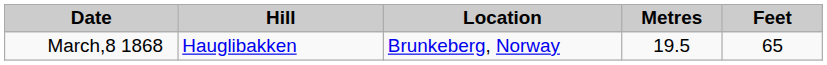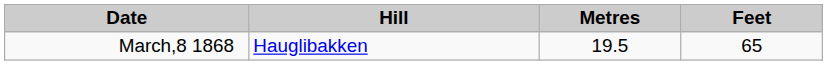 <table class="wikitable sortable" style="text-align:left; line-height:16px; width:35%;">
 <tr>
 <th style="background-color: #ccc;" width="100">Date</th>
 <th style="background-color: #ccc;" width="120">Hill</th>
-<th style="background-color: #ccc;" width="140">Location</th>
 <th style="background-color: #ccc;" width="55">Metres</th>
 <th style="background-color: #ccc;" width="55">Feet</th>
 </tr>
 <tr>
 <td align=right>March,8 1868  </td>
 <td><a href='#'>Hauglibakken</a></td>
-<td><a href='#'>Brunkeberg</a>, <a href='#'>Norway</a></td>
 <td align=center>19.5</td>
 <td align=center>65</td>
 </tr>
 </table>
